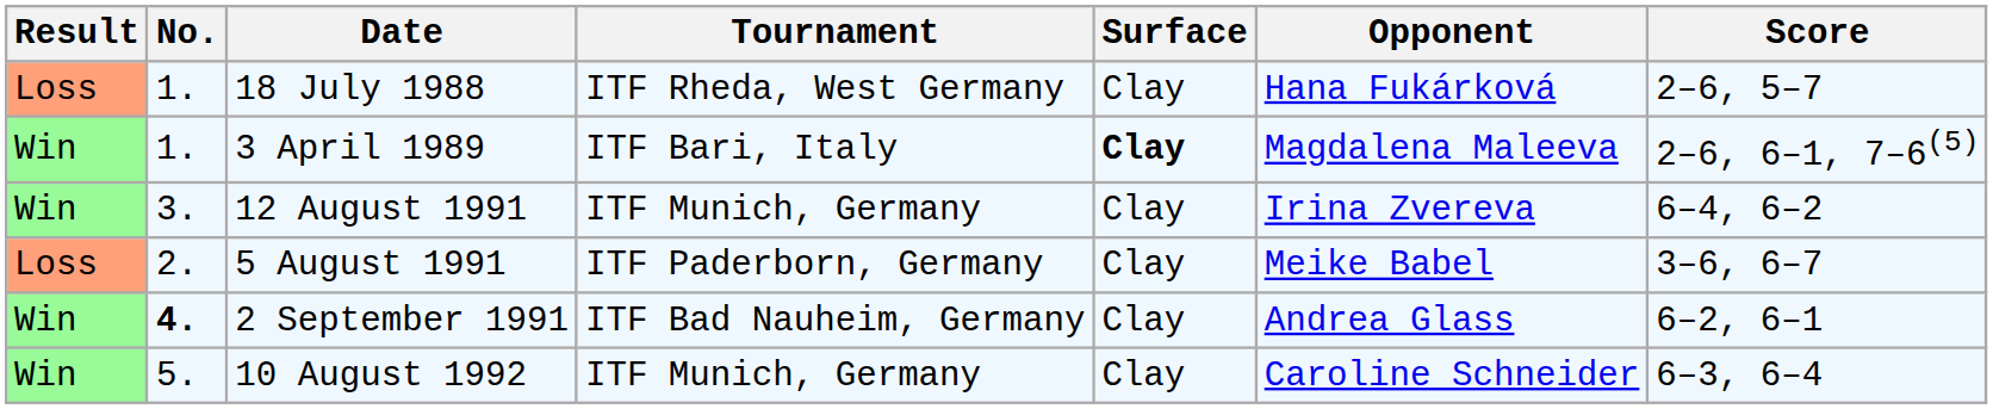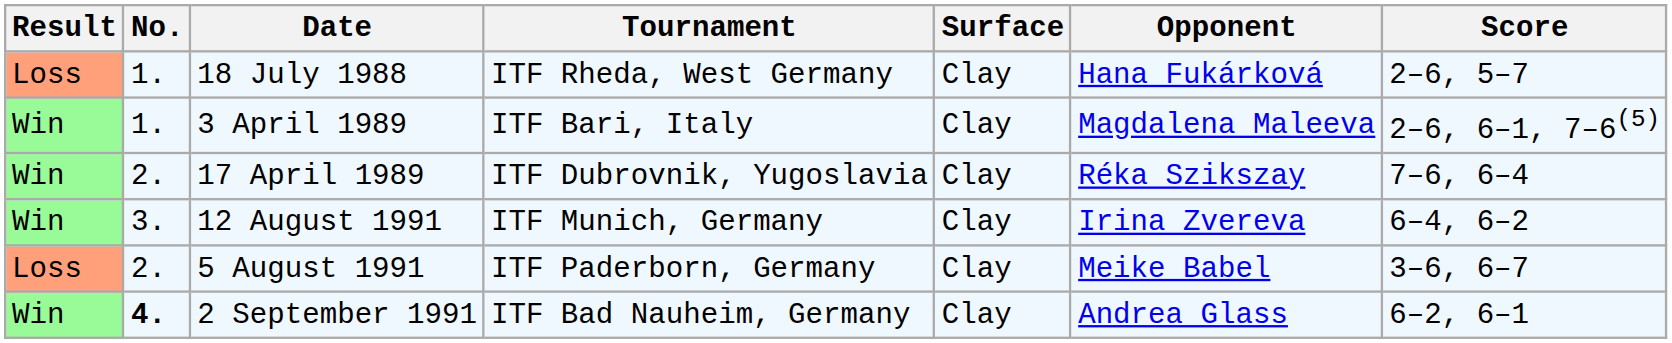 <table class="sortable wikitable" style=font-size:97%>
 <tr>
 <th>Result</th>
 <th>No.</th>
 <th>Date</th>
 <th>Tournament</th>
 <th>Surface</th>
 <th>Opponent</th>
 <th class="unsortable">Score</th>
 </tr>
 <tr style="background:#f0f8ff;">
 <td style="background:#ffa07a;">Loss</td>
 <td>1.</td>
 <td>18 July 1988</td>
 <td>ITF Rheda, West Germany</td>
 <td>Clay</td>
 <td> <a href='#'>Hana Fukárková</a></td>
 <td>2–6, 5–7</td>
 </tr>
 <tr style="background:#f0f8ff;">
 <td style="background:#98fb98;">Win</td>
 <td>1.</td>
 <td>3 April 1989</td>
 <td>ITF Bari, Italy</td>
-<td><strong>Clay</strong></td>
+<td>Clay</td>
 <td> <a href='#'>Magdalena Maleeva</a></td>
 <td>2–6, 6–1, 7–6<sup>(5)</sup></td>
+</tr>
+<tr style="background:#f0f8ff;">
+<td style="background:#98fb98;">Win</td>
+<td>2.</td>
+<td>17 April 1989</td>
+<td>ITF Dubrovnik, Yugoslavia</td>
+<td>Clay</td>
+<td> <a href='#'>Réka Szikszay</a></td>
+<td>7–6, 6–4</td>
 </tr>
 <tr style="background:#f0f8ff;">
 <td style="background:#98fb98;">Win</td>
 <td>3.</td>
 <td>12 August 1991</td>
 <td>ITF Munich, Germany</td>
 <td>Clay</td>
 <td> <a href='#'>Irina Zvereva</a></td>
 <td>6–4, 6–2</td>
 </tr>
 <tr bgcolor="#f0f8ff">
 <td style="background:#ffa07a;">Loss</td>
 <td>2.</td>
 <td>5 August 1991</td>
 <td>ITF Paderborn, Germany</td>
 <td>Clay</td>
 <td> <a href='#'>Meike Babel</a></td>
 <td>3–6, 6–7</td>
 </tr>
 <tr style="background:#f0f8ff;">
 <td style="background:#98fb98;">Win</td>
 <td><strong>4.</strong></td>
 <td>2 September 1991</td>
 <td>ITF Bad Nauheim, Germany</td>
 <td>Clay</td>
 <td> <a href='#'>Andrea Glass</a></td>
 <td>6–2, 6–1</td>
 </tr>
-<tr style="background:#f0f8ff;">
-<td style="background:#98fb98;">Win</td>
-<td>5.</td>
-<td>10 August 1992</td>
-<td>ITF Munich, Germany</td>
-<td>Clay</td>
-<td> <a href='#'>Caroline Schneider</a></td>
-<td>6–3, 6–4</td>
-</tr>
 </table>
